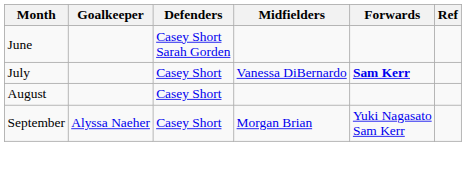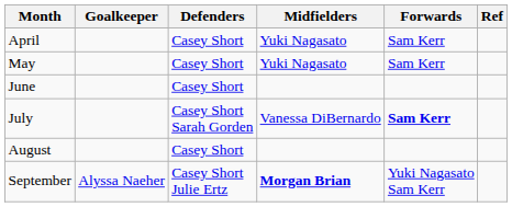 <table class="wikitable sortable">
 <tr>
 <th sort-data-type=number>Month</th>
 <th>Goalkeeper</th>
 <th>Defenders</th>
 <th>Midfielders</th>
 <th>Forwards</th>
 <th class=unsortable>Ref</th>
 </tr>
 <tr>
+<td>April</td>
+<td></td>
+<td> <a href='#'>Casey Short</a></td>
+<td> <a href='#'>Yuki Nagasato</a></td>
+<td> <a href='#'>Sam Kerr</a></td>
+<td></td>
+</tr>
+<tr>
+<td>May</td>
+<td></td>
+<td> <a href='#'>Casey Short</a></td>
+<td> <a href='#'>Yuki Nagasato</a></td>
+<td> <a href='#'>Sam Kerr</a></td>
+<td></td>
+</tr>
+<tr>
 <td>June</td>
 <td></td>
-<td> <a href='#'>Casey Short</a> <br>  <a href='#'>Sarah Gorden</a></td>
+<td> <a href='#'>Casey Short</a></td>
 <td></td>
 <td></td>
 <td></td>
 </tr>
 <tr>
 <td>July</td>
 <td></td>
-<td> <a href='#'>Casey Short</a></td>
+<td> <a href='#'>Casey Short</a> <br>  <a href='#'>Sarah Gorden</a></td>
 <td> <a href='#'>Vanessa DiBernardo</a></td>
 <td><strong> <a href='#'>Sam Kerr</a></strong></td>
 <td></td>
 </tr>
 <tr>
 <td>August</td>
 <td></td>
 <td> <a href='#'>Casey Short</a></td>
 <td></td>
 <td></td>
 <td></td>
 </tr>
 <tr>
 <td>September</td>
 <td> <a href='#'>Alyssa Naeher</a></td>
-<td> <a href='#'>Casey Short</a></td>
-<td> <a href='#'>Morgan Brian</a></td>
+<td> <a href='#'>Casey Short</a> <br>  <a href='#'>Julie Ertz</a></td>
+<td><strong> <a href='#'>Morgan Brian</a></strong></td>
 <td> <a href='#'>Yuki Nagasato</a> <br>  <a href='#'>Sam Kerr</a></td>
 <td></td>
 </tr>
 </table>
